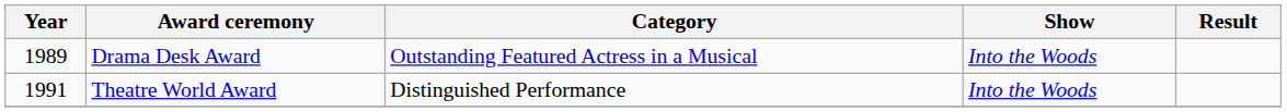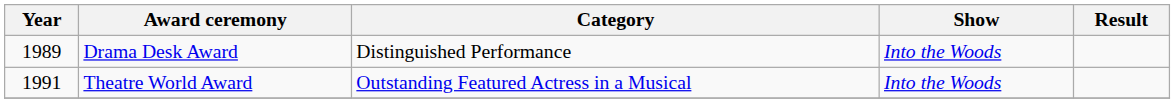 <table class=wikitable width=75%>
 <tr>
 <th scope=col>Year</th>
 <th scope=col>Award ceremony</th>
 <th scope=col>Category</th>
 <th scope=col>Show</th>
 <th scope=col>Result</th>
 </tr>
 <tr>
 <td align="center">1989</td>
 <td><a href='#'>Drama Desk Award</a></td>
-<td><a href='#'>Outstanding Featured Actress in a Musical</a></td>
+<td>Distinguished Performance</td>
 <td><em><a href='#'>Into the Woods</a></em></td>
 <td></td>
 </tr>
 <tr>
 <td align="center">1991</td>
 <td><a href='#'>Theatre World Award</a></td>
-<td>Distinguished Performance</td>
+<td><a href='#'>Outstanding Featured Actress in a Musical</a></td>
 <td><em><a href='#'>Into the Woods</a></em></td>
 <td></td>
 </tr>
 <tr>
 </tr>
 </table>
